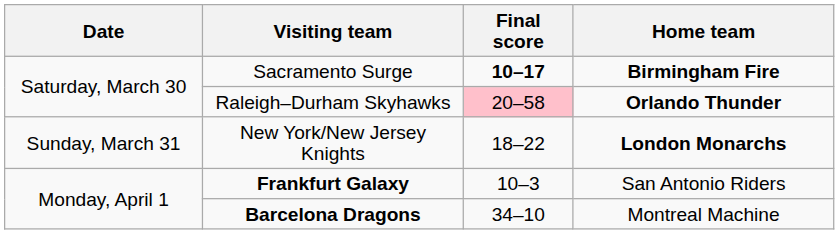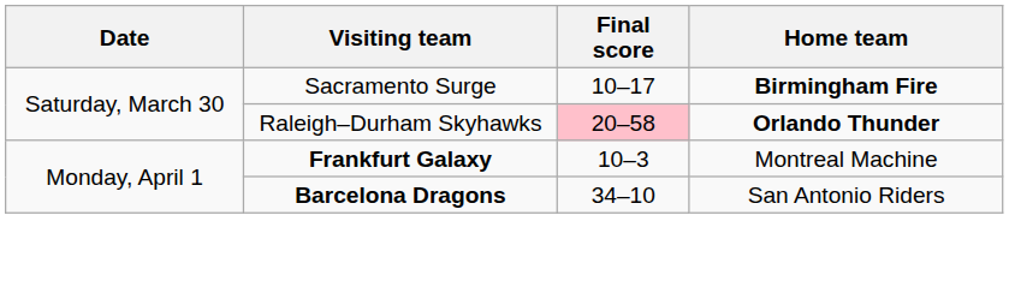 <table class="wikitable" style="font-size:95%; text-align:center">
 <tr>
 <th width="150">Date</th>
 <th width="200">Visiting team</th>
 <th width="80">Final score</th>
 <th width="200">Home team</th>
 </tr>
 <tr>
 <td rowspan="2">Saturday, March 30</td>
 <td>Sacramento Surge</td>
-<td><strong>10–17</strong></td>
+<td>10–17</td>
 <td><strong>Birmingham Fire</strong></td>
 </tr>
 <tr>
 <td>Raleigh–Durham Skyhawks</td>
 <td style="background: pink;">20–58</td>
 <td><strong>Orlando Thunder</strong></td>
 </tr>
 <tr>
-<td>Sunday, March 31</td>
-<td>New York/New Jersey Knights</td>
-<td>18–22</td>
-<td><strong>London Monarchs</strong></td>
-</tr>
-<tr>
 <td rowspan="2">Monday, April 1</td>
 <td><strong>Frankfurt Galaxy</strong></td>
 <td>10–3</td>
-<td>San Antonio Riders</td>
+<td>Montreal Machine</td>
 </tr>
 <tr>
 <td><strong>Barcelona Dragons</strong></td>
 <td>34–10</td>
-<td>Montreal Machine</td>
+<td>San Antonio Riders</td>
 </tr>
 </table>
